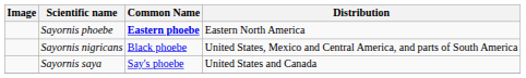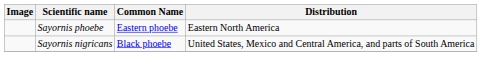 <table class="wikitable">
 <tr>
 <th>Image</th>
 <th>Scientific name</th>
 <th>Common Name</th>
 <th>Distribution</th>
 </tr>
 <tr>
 <td></td>
 <td><em>Sayornis phoebe</em></td>
-<td><strong><a href='#'>Eastern phoebe</a></strong></td>
+<td><a href='#'>Eastern phoebe</a></td>
 <td>Eastern North America</td>
 </tr>
 <tr>
 <td></td>
 <td><em>Sayornis nigricans</em></td>
 <td><a href='#'>Black phoebe</a></td>
 <td>United States, Mexico and Central America, and parts of South America</td>
 </tr>
 <tr>
-<td></td>
-<td><em>Sayornis saya</em></td>
-<td><a href='#'>Say's phoebe</a></td>
-<td>United States and Canada</td>
-</tr>
-<tr>
 </tr>
 </table>
